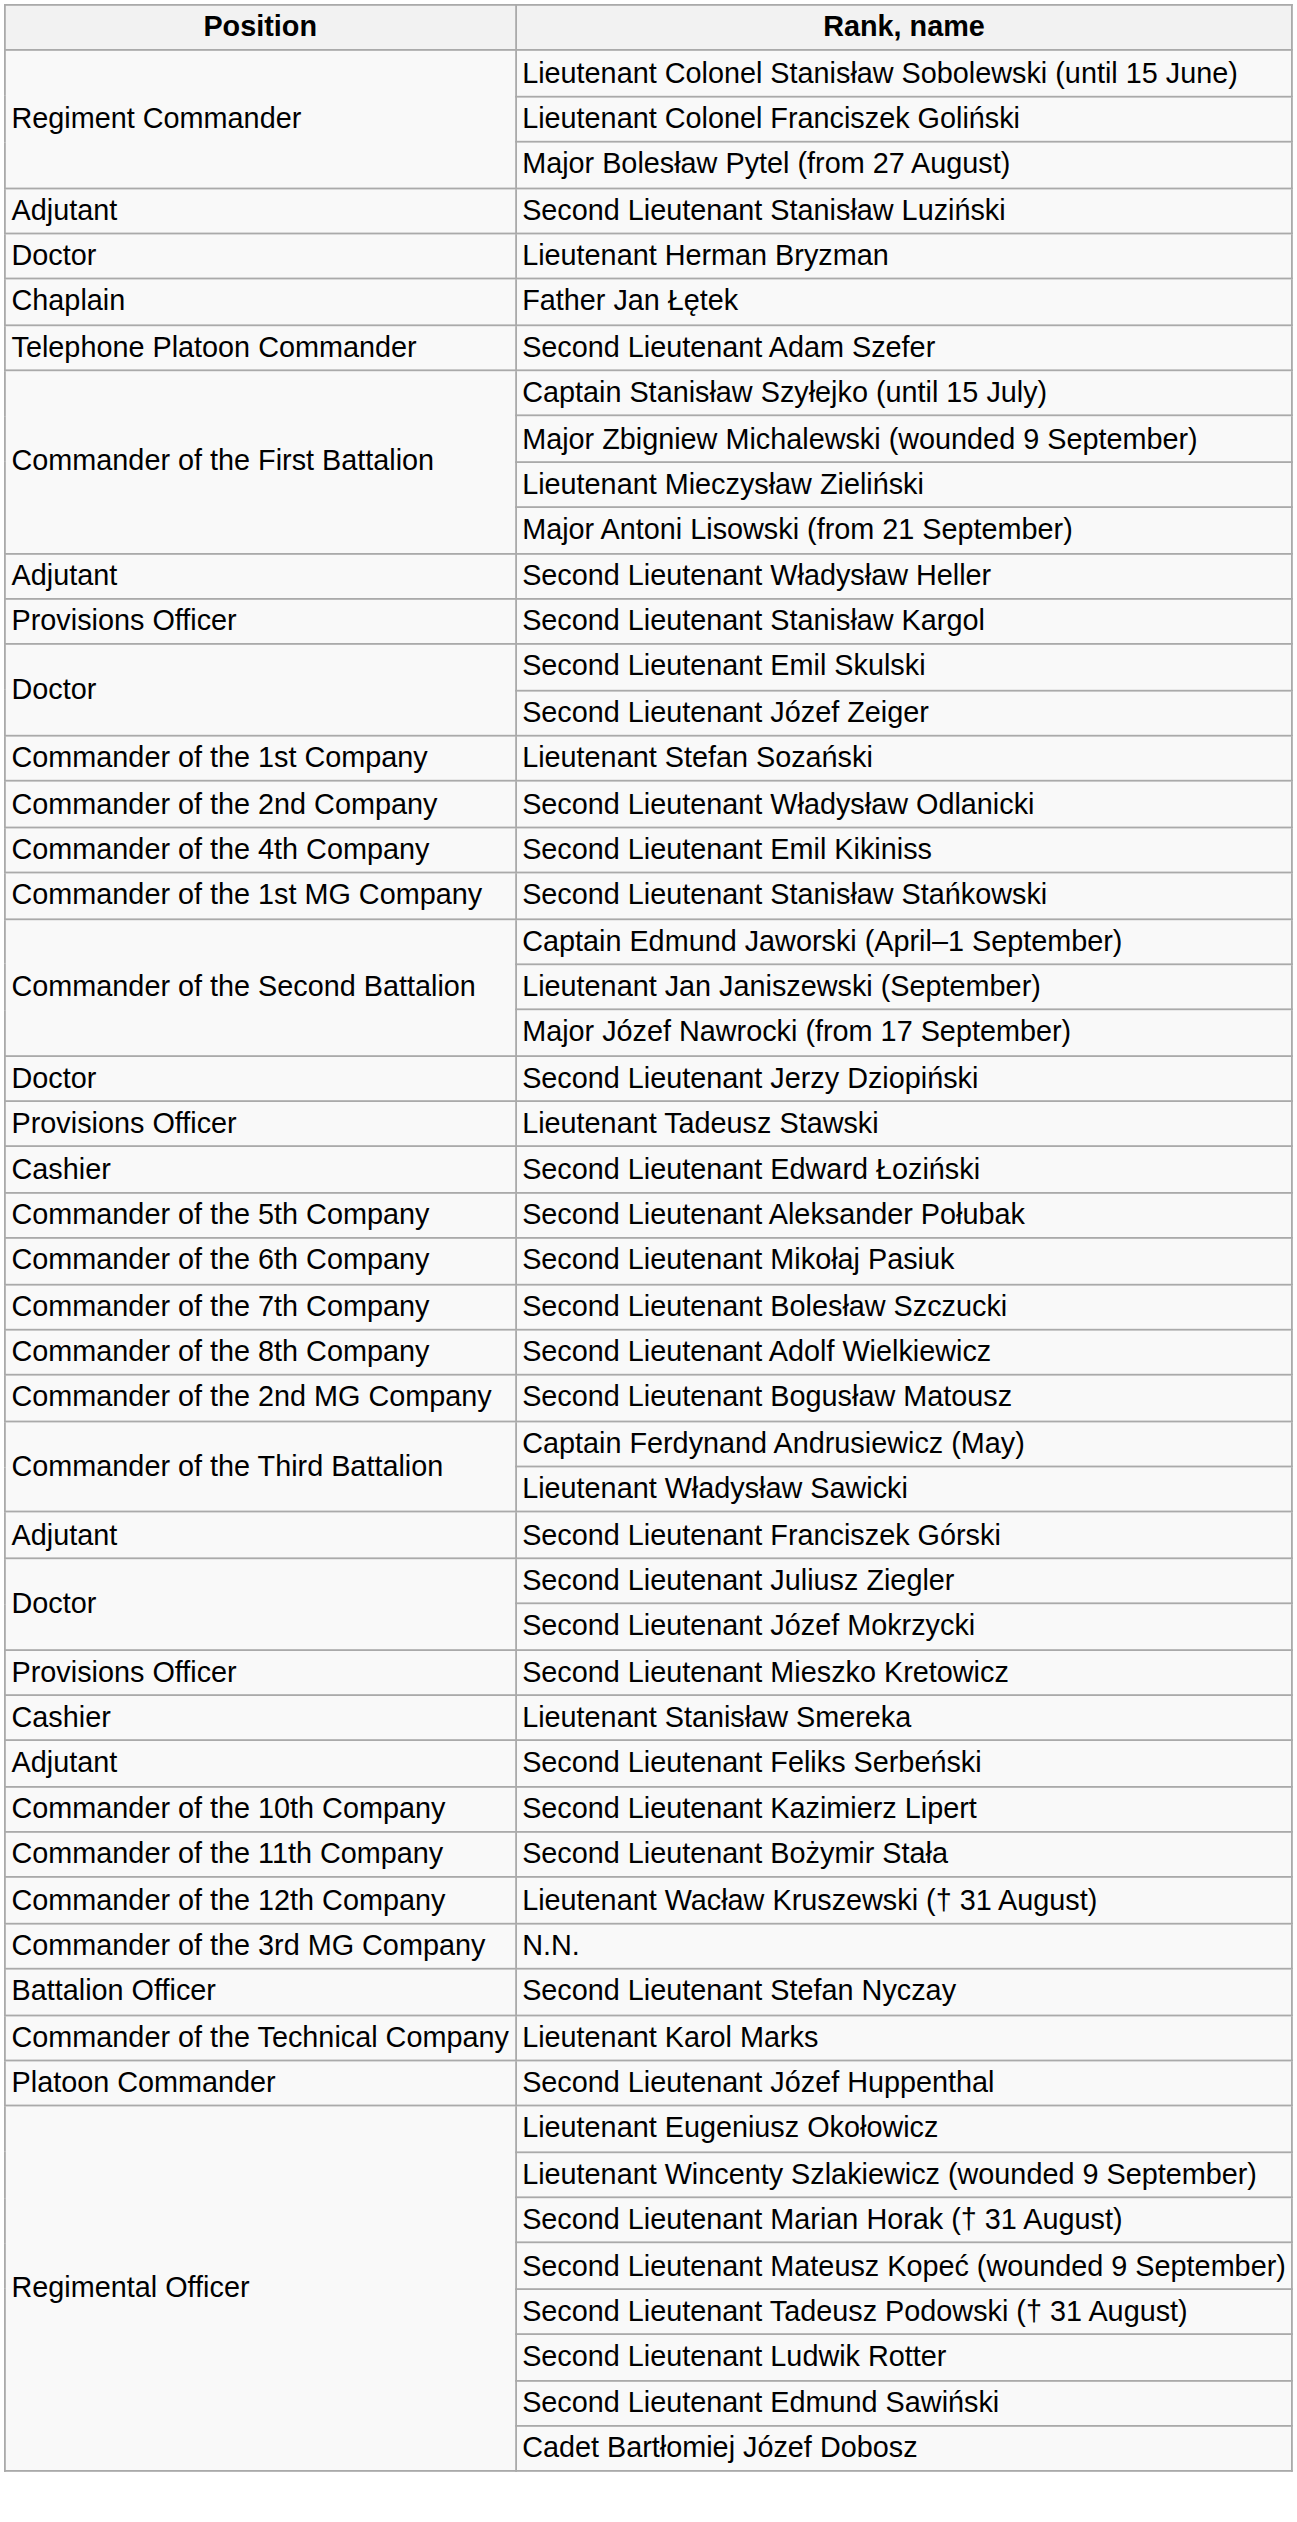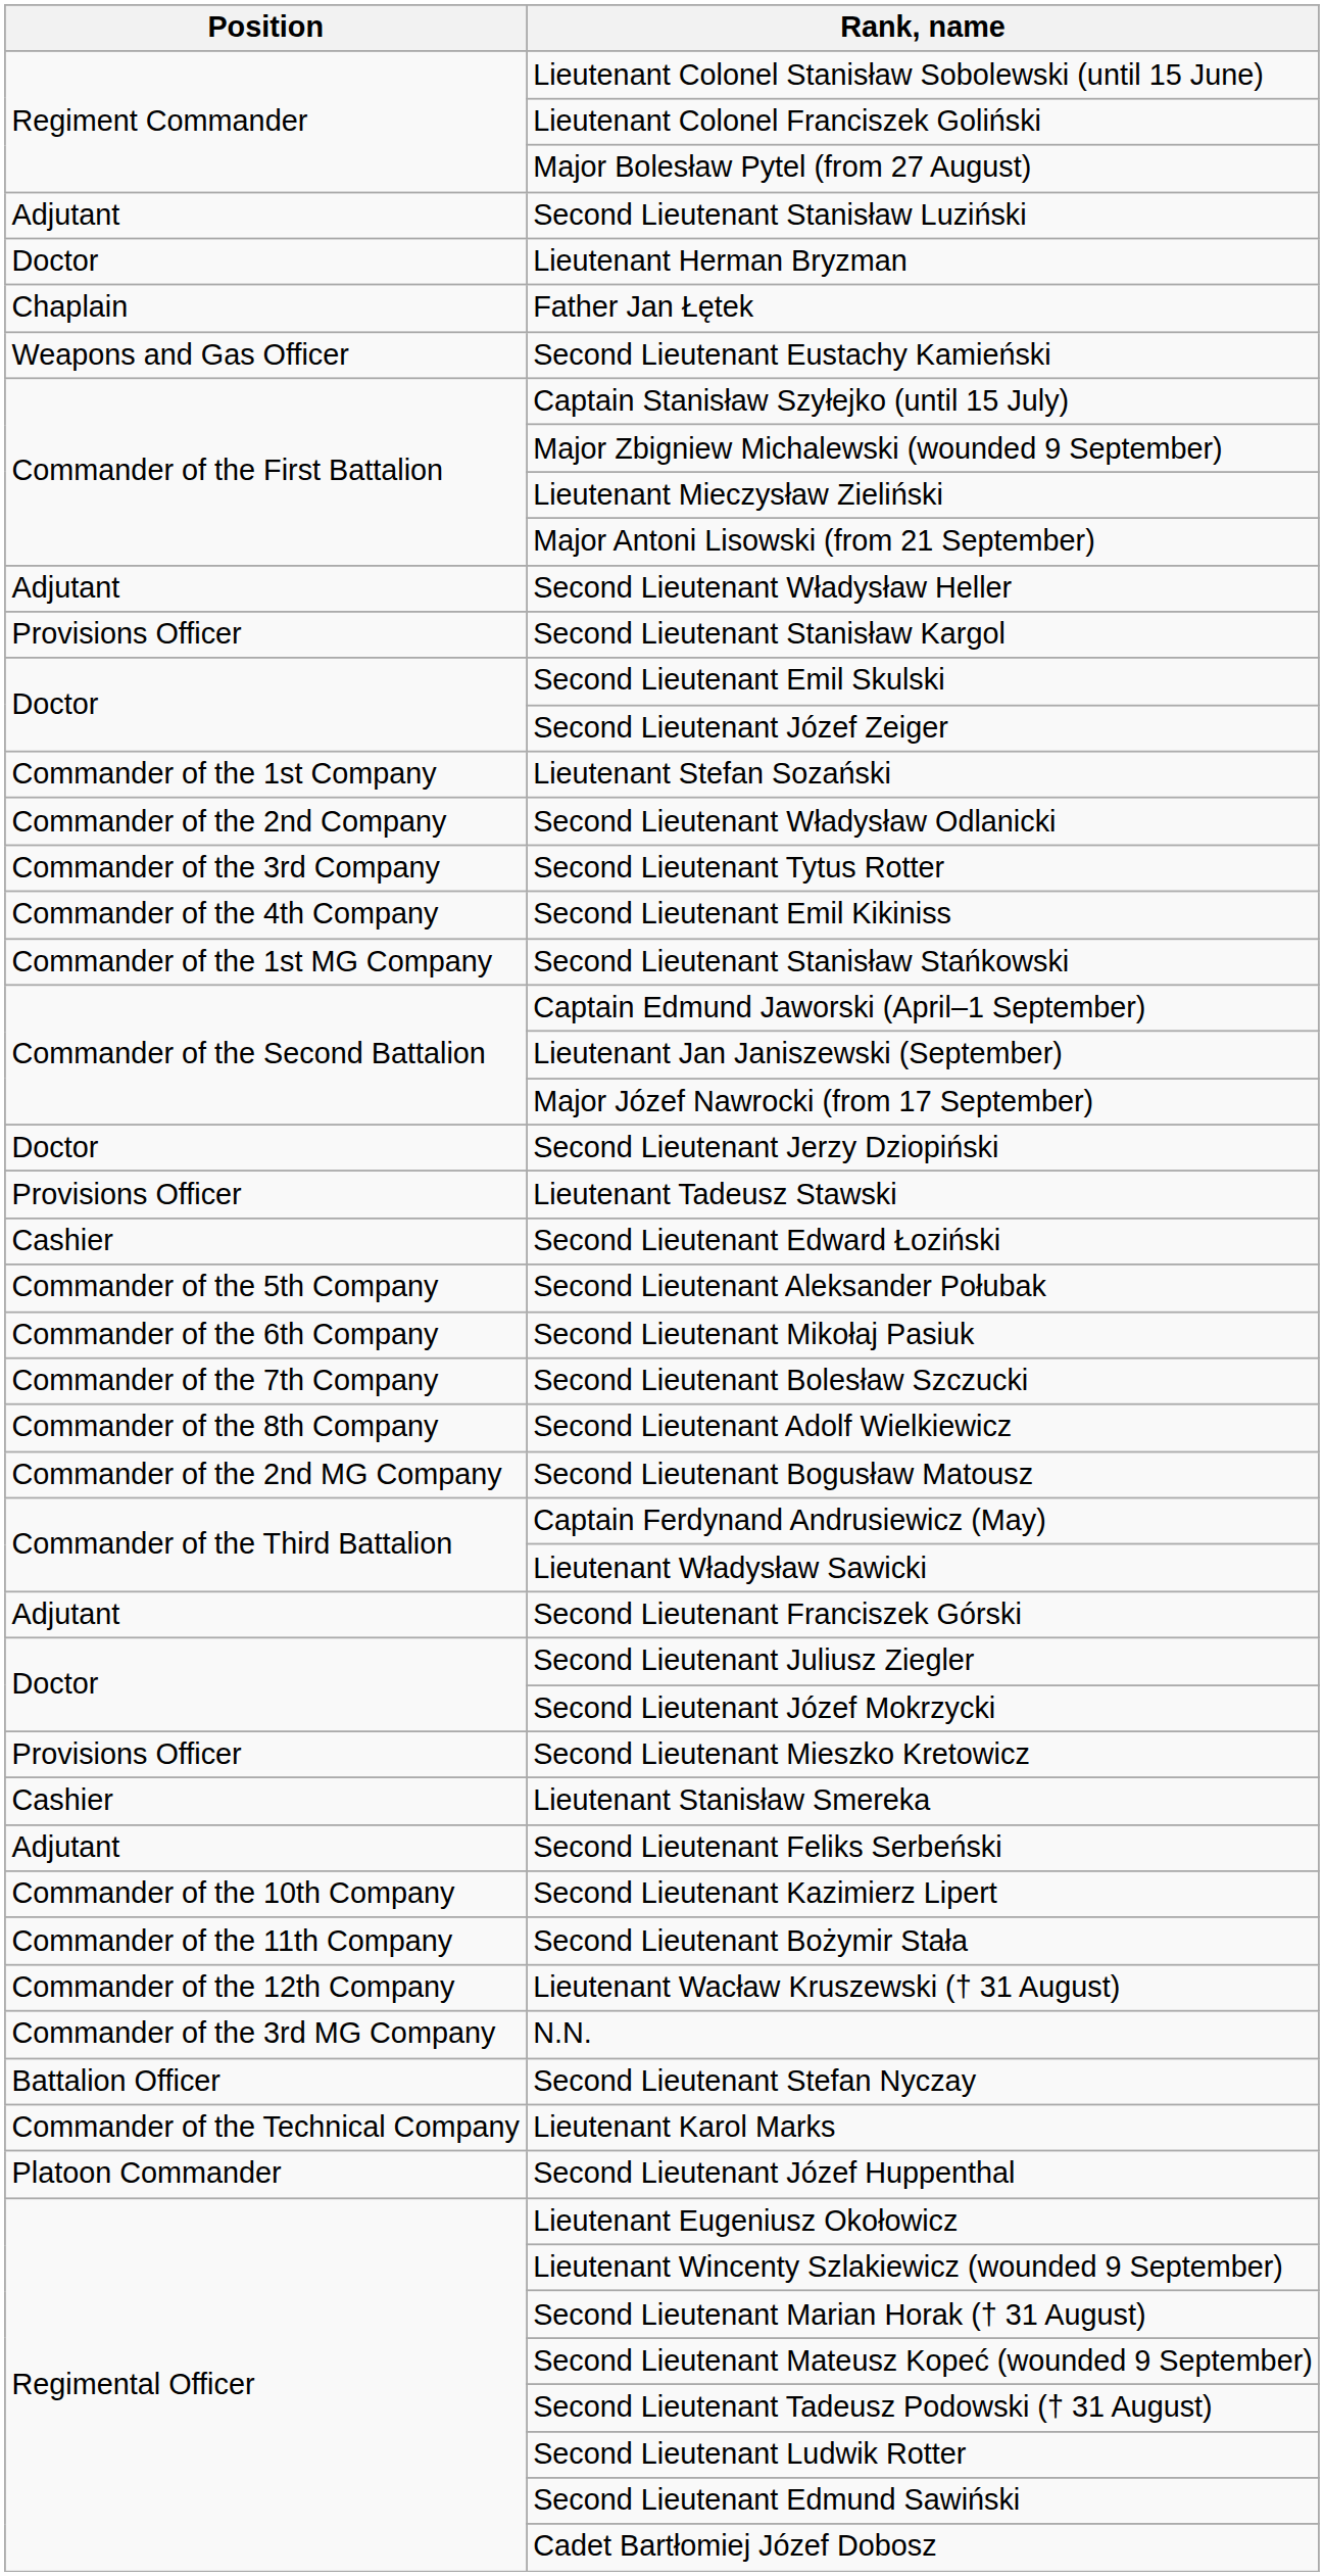 <table class="wikitable">
 <tr>
 <th>Position</th>
 <th>Rank, name</th>
 </tr>
 <tr>
 <td rowspan="3">Regiment Commander</td>
 <td>Lieutenant Colonel Stanisław Sobolewski (until 15 June)</td>
 </tr>
 <tr>
 <td>Lieutenant Colonel Franciszek Goliński</td>
 </tr>
 <tr>
 <td>Major Bolesław Pytel (from 27 August)</td>
 </tr>
 <tr>
 <td>Adjutant</td>
 <td>Second Lieutenant Stanisław Luziński</td>
 </tr>
 <tr>
 <td>Doctor</td>
 <td>Lieutenant Herman Bryzman</td>
 </tr>
 <tr>
 <td>Chaplain</td>
 <td>Father Jan Łętek</td>
 </tr>
 <tr>
-<td>Telephone Platoon Commander</td>
-<td>Second Lieutenant Adam Szefer</td>
+<td>Weapons and Gas Officer</td>
+<td>Second Lieutenant Eustachy Kamieński</td>
 </tr>
 <tr>
 <td rowspan="4">Commander of the First Battalion</td>
 <td>Captain Stanisław Szyłejko (until 15 July)</td>
 </tr>
 <tr>
 <td>Major Zbigniew Michalewski (wounded 9 September)</td>
 </tr>
 <tr>
 <td>Lieutenant Mieczysław Zieliński</td>
 </tr>
 <tr>
 <td>Major Antoni Lisowski (from 21 September)</td>
 </tr>
 <tr>
 <td>Adjutant</td>
 <td>Second Lieutenant Władysław Heller</td>
 </tr>
 <tr>
 <td>Provisions Officer</td>
 <td>Second Lieutenant Stanisław Kargol</td>
 </tr>
 <tr>
 <td rowspan="2">Doctor</td>
 <td>Second Lieutenant Emil Skulski</td>
 </tr>
 <tr>
 <td>Second Lieutenant Józef Zeiger</td>
 </tr>
 <tr>
 <td>Commander of the 1st Company</td>
 <td>Lieutenant Stefan Sozański</td>
 </tr>
 <tr>
 <td>Commander of the 2nd Company</td>
 <td>Second Lieutenant Władysław Odlanicki</td>
+</tr>
+<tr>
+<td>Commander of the 3rd Company</td>
+<td>Second Lieutenant Tytus Rotter</td>
 </tr>
 <tr>
 <td>Commander of the 4th Company</td>
 <td>Second Lieutenant Emil Kikiniss</td>
 </tr>
 <tr>
 <td>Commander of the 1st MG Company</td>
 <td>Second Lieutenant Stanisław Stańkowski</td>
 </tr>
 <tr>
 <td rowspan="3">Commander of the Second Battalion</td>
 <td>Captain Edmund Jaworski (April–1 September)</td>
 </tr>
 <tr>
 <td>Lieutenant Jan Janiszewski (September)</td>
 </tr>
 <tr>
 <td>Major Józef Nawrocki (from 17 September)</td>
 </tr>
 <tr>
 <td>Doctor</td>
 <td>Second Lieutenant Jerzy Dziopiński</td>
 </tr>
 <tr>
 <td>Provisions Officer</td>
 <td>Lieutenant Tadeusz Stawski</td>
 </tr>
 <tr>
 <td>Cashier</td>
 <td>Second Lieutenant Edward Łoziński</td>
 </tr>
 <tr>
 <td>Commander of the 5th Company</td>
 <td>Second Lieutenant Aleksander Połubak</td>
 </tr>
 <tr>
 <td>Commander of the 6th Company</td>
 <td>Second Lieutenant Mikołaj Pasiuk</td>
 </tr>
 <tr>
 <td>Commander of the 7th Company</td>
 <td>Second Lieutenant Bolesław Szczucki</td>
 </tr>
 <tr>
 <td>Commander of the 8th Company</td>
 <td>Second Lieutenant Adolf Wielkiewicz</td>
 </tr>
 <tr>
 <td>Commander of the 2nd MG Company</td>
 <td>Second Lieutenant Bogusław Matousz</td>
 </tr>
 <tr>
 <td rowspan="2">Commander of the Third Battalion</td>
 <td>Captain Ferdynand Andrusiewicz (May)</td>
 </tr>
 <tr>
 <td>Lieutenant Władysław Sawicki</td>
 </tr>
 <tr>
 <td>Adjutant</td>
 <td>Second Lieutenant Franciszek Górski</td>
 </tr>
 <tr>
 <td rowspan="2">Doctor</td>
 <td>Second Lieutenant Juliusz Ziegler</td>
 </tr>
 <tr>
 <td>Second Lieutenant Józef Mokrzycki</td>
 </tr>
 <tr>
 <td>Provisions Officer</td>
 <td>Second Lieutenant Mieszko Kretowicz</td>
 </tr>
 <tr>
 <td>Cashier</td>
 <td>Lieutenant Stanisław Smereka</td>
 </tr>
 <tr>
 <td>Adjutant</td>
 <td>Second Lieutenant Feliks Serbeński</td>
 </tr>
 <tr>
 <td>Commander of the 10th Company</td>
 <td>Second Lieutenant Kazimierz Lipert</td>
 </tr>
 <tr>
 <td>Commander of the 11th Company</td>
 <td>Second Lieutenant Bożymir Stała</td>
 </tr>
 <tr>
 <td>Commander of the 12th Company</td>
 <td>Lieutenant Wacław Kruszewski († 31 August)</td>
 </tr>
 <tr>
 <td>Commander of the 3rd MG Company</td>
 <td>N.N.</td>
 </tr>
 <tr>
 <td>Battalion Officer</td>
 <td>Second Lieutenant Stefan Nyczay</td>
 </tr>
 <tr>
 <td>Commander of the Technical Company</td>
 <td>Lieutenant Karol Marks</td>
 </tr>
 <tr>
 <td>Platoon Commander</td>
 <td>Second Lieutenant Józef Huppenthal</td>
 </tr>
 <tr>
 <td rowspan="8">Regimental Officer</td>
 <td>Lieutenant Eugeniusz Okołowicz</td>
 </tr>
 <tr>
 <td>Lieutenant Wincenty Szlakiewicz (wounded 9 September)</td>
 </tr>
 <tr>
 <td>Second Lieutenant Marian Horak († 31 August)</td>
 </tr>
 <tr>
 <td>Second Lieutenant Mateusz Kopeć (wounded 9 September)</td>
 </tr>
 <tr>
 <td>Second Lieutenant Tadeusz Podowski († 31 August)</td>
 </tr>
 <tr>
 <td>Second Lieutenant Ludwik Rotter</td>
 </tr>
 <tr>
 <td>Second Lieutenant Edmund Sawiński</td>
 </tr>
 <tr>
 <td>Cadet Bartłomiej Józef Dobosz</td>
 </tr>
 </table>
